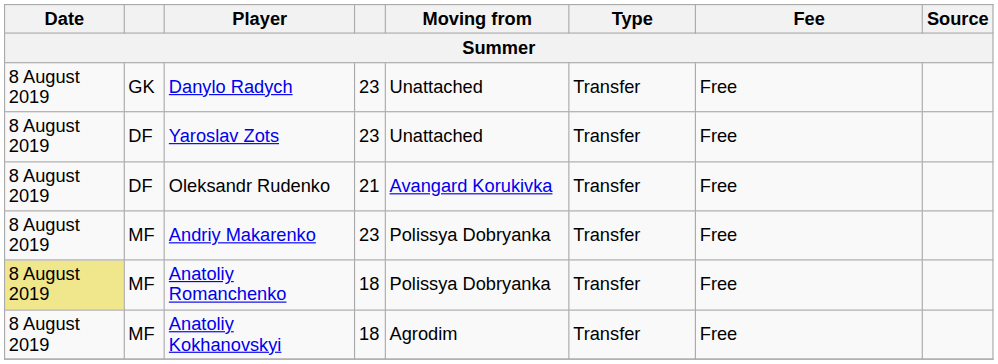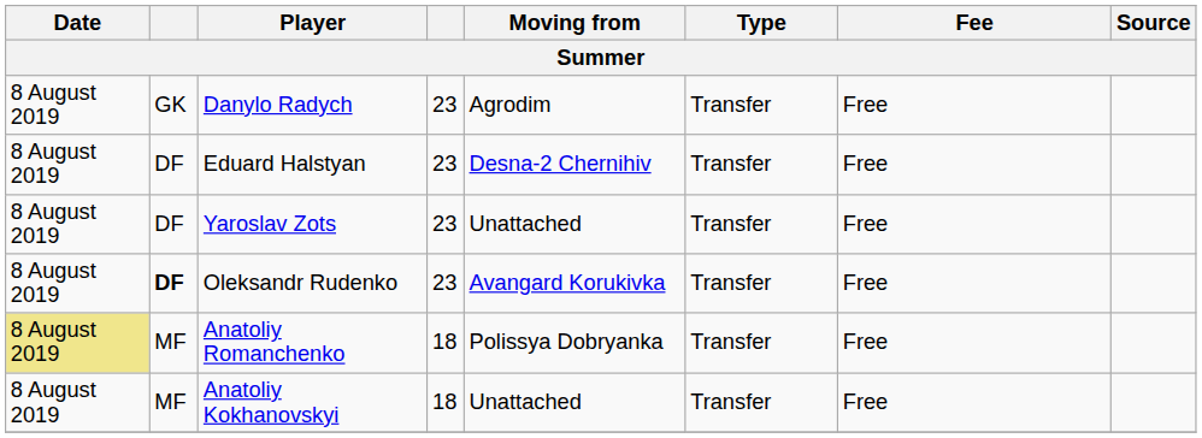 <table class="wikitable sortable">
 <tr>
 <th style="width:115px;">Date</th>
 <th style="width:30px;"></th>
 <th style="width:180px;">Player</th>
 <th style="width:20px;"></th>
 <th style="width:180px;">Moving from</th>
 <th style="width:120px;" class="unsortable">Type</th>
 <th style="width:250px;" class="unsortable">Fee</th>
 <th style="width:20px;">Source</th>
 </tr>
 <tr>
 <th colspan="8">Summer</th>
 </tr>
 <tr>
 <td>8 August 2019</td>
 <td>GK</td>
 <td>  <a href='#'>Danylo Radych</a></td>
 <td>23</td>
-<td>Unattached</td>
+<td>  Agrodim</td>
+<td>Transfer</td>
+<td>Free</td>
+<td></td>
+</tr>
+<tr>
+<td>8 August 2019</td>
+<td>DF</td>
+<td>  Eduard Halstyan</td>
+<td>23</td>
+<td> <a href='#'>Desna-2 Chernihiv</a></td>
 <td>Transfer</td>
 <td>Free</td>
 <td></td>
 </tr>
 <tr>
 <td>8 August 2019</td>
 <td>DF</td>
 <td>  <a href='#'>Yaroslav Zots</a></td>
 <td>23</td>
 <td>Unattached</td>
 <td>Transfer</td>
 <td>Free</td>
 <td></td>
 </tr>
 <tr>
 <td>8 August 2019</td>
-<td>DF</td>
+<td><strong>DF</strong></td>
 <td>  Oleksandr Rudenko</td>
-<td>21</td>
+<td>23</td>
 <td>  <a href='#'>Avangard Korukivka</a></td>
-<td>Transfer</td>
-<td>Free</td>
-<td></td>
-</tr>
-<tr>
-<td>8 August 2019</td>
-<td>MF</td>
-<td>  <a href='#'>Andriy Makarenko</a></td>
-<td>23</td>
-<td>  Polissya Dobryanka</td>
 <td>Transfer</td>
 <td>Free</td>
 <td></td>
 </tr>
 <tr>
 <td style="background: khaki;">8 August 2019</td>
 <td>MF</td>
 <td>  <a href='#'>Anatoliy Romanchenko</a></td>
 <td>18</td>
 <td>  Polissya Dobryanka</td>
 <td>Transfer</td>
 <td>Free</td>
 <td></td>
 </tr>
 <tr>
 <td>8 August 2019</td>
 <td>MF</td>
 <td>  <a href='#'>Anatoliy Kokhanovskyi</a></td>
 <td>18</td>
-<td>  Agrodim</td>
+<td>Unattached</td>
 <td>Transfer</td>
 <td>Free</td>
 <td></td>
 </tr>
 <tr>
 </tr>
 </table>
